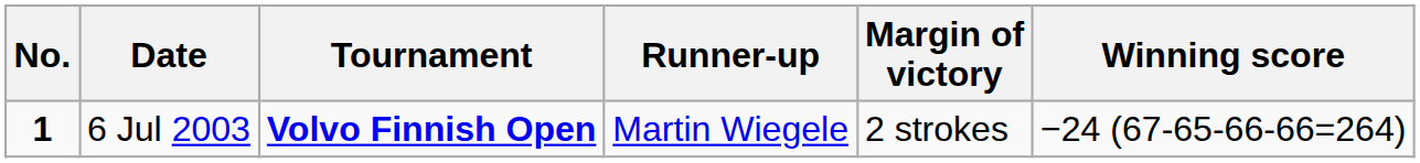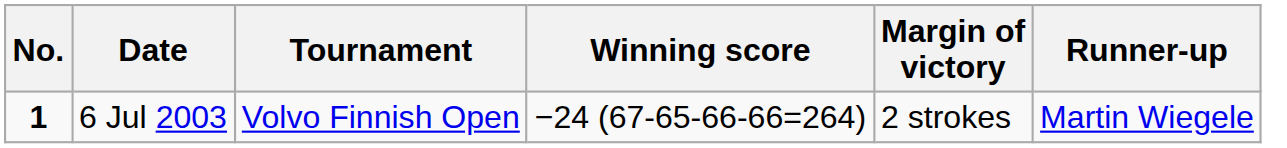 <table class="wikitable" style="font-size:95%;">
 <tr>
 <th>No.</th>
 <th>Date</th>
 <th>Tournament</th>
+<th>Winning score</th>
+<th>Margin of<br>victory</th>
 <th>Runner-up</th>
-<th>Margin of<br>victory</th>
-<th>Winning score</th>
 </tr>
 <tr>
 <td align=center><strong>1</strong></td>
 <td align=right>6 Jul <a href='#'>2003</a></td>
-<td><strong><a href='#'>Volvo Finnish Open</a></strong></td>
+<td><a href='#'>Volvo Finnish Open</a></td>
+<td>−24 (67-65-66-66=264)</td>
+<td>2 strokes</td>
 <td> <a href='#'>Martin Wiegele</a></td>
-<td>2 strokes</td>
-<td>−24 (67-65-66-66=264)</td>
 </tr>
 </table>
